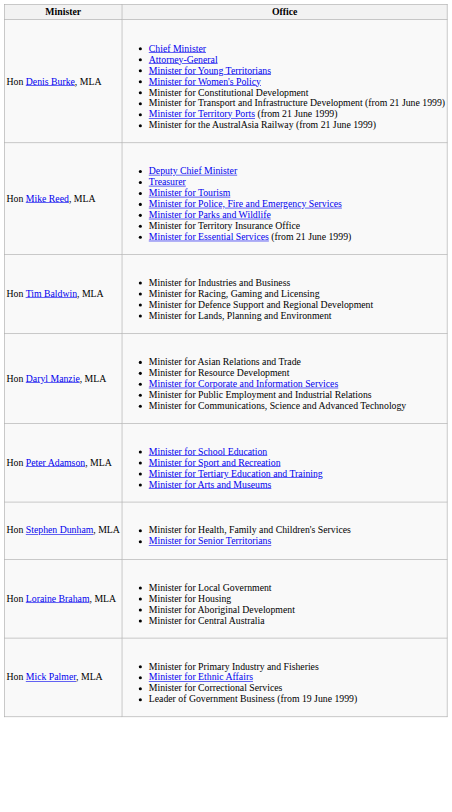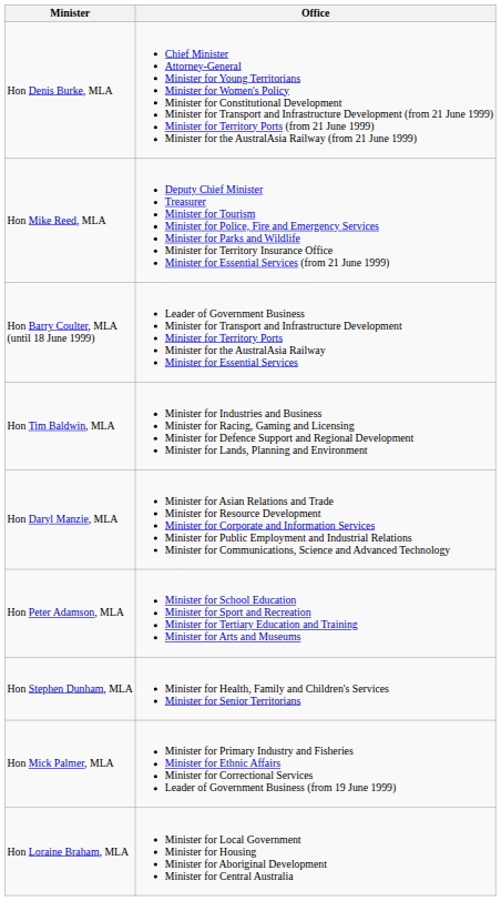 <table class="wikitable">
 <tr>
 <th>Minister</th>
 <th>Office</th>
 </tr>
 <tr>
 <td>Hon <a href='#'>Denis Burke</a>, MLA</td>
 <td><br><ul><li><a href='#'>Chief Minister</a></li><li><a href='#'>Attorney-General</a></li><li><a href='#'>Minister for Young Territorians</a></li><li><a href='#'>Minister for Women's Policy</a></li><li>Minister for Constitutional Development</li><li>Minister for Transport and Infrastructure Development (from 21 June 1999)</li><li><a href='#'>Minister for Territory Ports</a> (from 21 June 1999)</li><li>Minister for the AustralAsia Railway (from 21 June 1999)</li></ul></td>
 </tr>
 <tr>
 <td>Hon <a href='#'>Mike Reed</a>, MLA</td>
 <td><br><ul><li><a href='#'>Deputy Chief Minister</a></li><li><a href='#'>Treasurer</a></li><li><a href='#'>Minister for Tourism</a></li><li><a href='#'>Minister for Police, Fire and Emergency Services</a></li><li><a href='#'>Minister for Parks and Wildlife</a></li><li>Minister for Territory Insurance Office</li><li><a href='#'>Minister for Essential Services</a> (from 21 June 1999)</li></ul></td>
+</tr>
+<tr>
+<td>Hon <a href='#'>Barry Coulter</a>, MLA<br>(until 18 June 1999)</td>
+<td><br><ul><li>Leader of Government Business</li><li>Minister for Transport and Infrastructure Development</li><li><a href='#'>Minister for Territory Ports</a></li><li>Minister for the AustralAsia Railway</li><li><a href='#'>Minister for Essential Services</a></li></ul></td>
 </tr>
 <tr>
 <td>Hon <a href='#'>Tim Baldwin</a>, MLA</td>
 <td><br><ul><li>Minister for Industries and Business</li><li>Minister for Racing, Gaming and Licensing</li><li>Minister for Defence Support and Regional Development</li><li>Minister for Lands, Planning and Environment</li></ul></td>
 </tr>
 <tr>
 <td>Hon <a href='#'>Daryl Manzie</a>, MLA</td>
 <td><br><ul><li>Minister for Asian Relations and Trade</li><li>Minister for Resource Development</li><li><a href='#'>Minister for Corporate and Information Services</a></li><li>Minister for Public Employment and Industrial Relations</li><li>Minister for Communications, Science and Advanced Technology</li></ul></td>
 </tr>
 <tr>
 <td>Hon <a href='#'>Peter Adamson</a>, MLA</td>
 <td><br><ul><li><a href='#'>Minister for School Education</a></li><li><a href='#'>Minister for Sport and Recreation</a></li><li><a href='#'>Minister for Tertiary Education and Training</a></li><li><a href='#'>Minister for Arts and Museums</a></li></ul></td>
 </tr>
 <tr>
 <td>Hon <a href='#'>Stephen Dunham</a>, MLA</td>
 <td><br><ul><li>Minister for Health, Family and Children's Services</li><li><a href='#'>Minister for Senior Territorians</a></li></ul></td>
 </tr>
 <tr>
+<td>Hon <a href='#'>Mick Palmer</a>, MLA</td>
+<td><br><ul><li>Minister for Primary Industry and Fisheries</li><li><a href='#'>Minister for Ethnic Affairs</a></li><li>Minister for Correctional Services</li><li>Leader of Government Business (from 19 June 1999) </li></ul></td>
+</tr>
+<tr>
 <td>Hon <a href='#'>Loraine Braham</a>, MLA</td>
 <td><br><ul><li>Minister for Local Government</li><li>Minister for Housing</li><li>Minister for Aboriginal Development</li><li>Minister for Central Australia</li></ul></td>
 </tr>
-<tr>
-<td>Hon <a href='#'>Mick Palmer</a>, MLA</td>
-<td><br><ul><li>Minister for Primary Industry and Fisheries</li><li><a href='#'>Minister for Ethnic Affairs</a></li><li>Minister for Correctional Services</li><li>Leader of Government Business (from 19 June 1999) </li></ul></td>
-</tr>
 </table>
